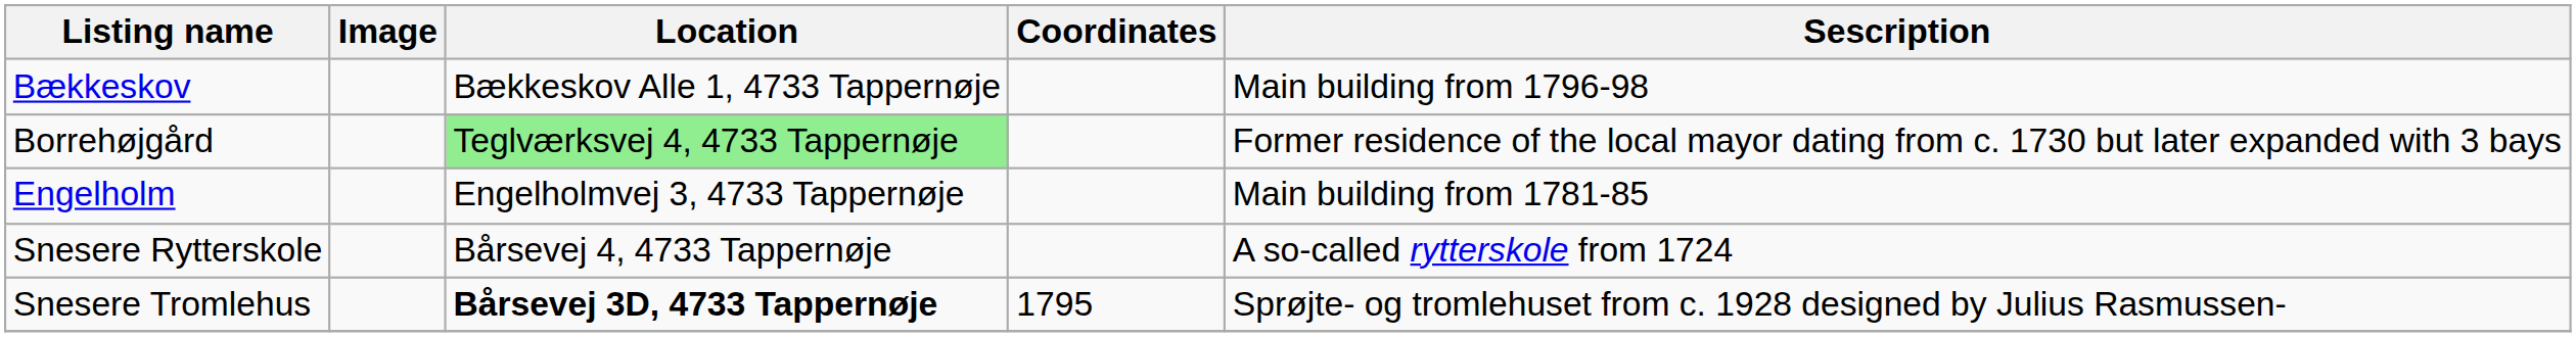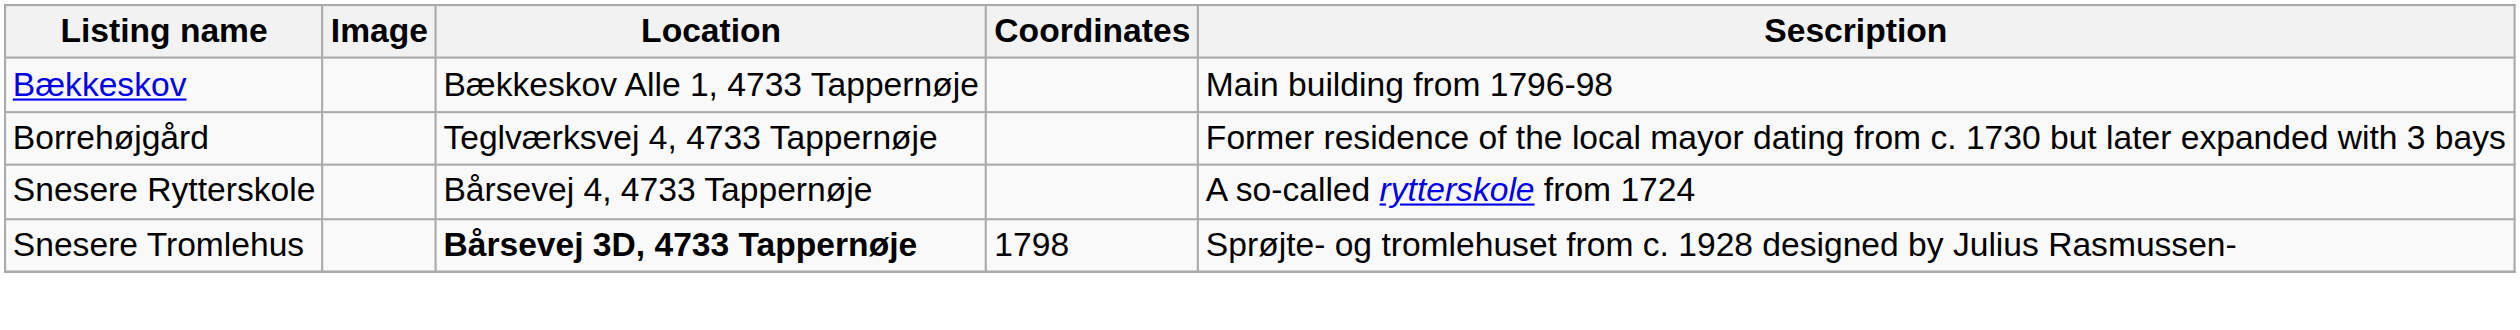 <table class="wikitable sortable">
 <tr>
 <th>Listing name</th>
 <th>Image</th>
 <th>Location</th>
 <th>Coordinates</th>
 <th>Sescription</th>
 </tr>
 <tr>
 <td><a href='#'>Bækkeskov</a></td>
 <td></td>
 <td>Bækkeskov Alle 1, 4733 Tappernøje</td>
 <td></td>
 <td>Main building from 1796-98</td>
 </tr>
 <tr>
 <td>Borrehøjgård</td>
 <td></td>
-<td style="background: lightgreen;">Teglværksvej 4, 4733 Tappernøje</td>
+<td>Teglværksvej 4, 4733 Tappernøje</td>
 <td></td>
 <td>Former residence of the local mayor dating from c. 1730 but later expanded with 3 bays</td>
-</tr>
-<tr>
-<td><a href='#'>Engelholm</a></td>
-<td></td>
-<td>Engelholmvej 3, 4733 Tappernøje</td>
-<td></td>
-<td>Main building from 1781-85</td>
 </tr>
 <tr>
 <td>Snesere Rytterskole</td>
 <td></td>
 <td>Bårsevej 4, 4733 Tappernøje</td>
 <td></td>
 <td>A so-called <em><a href='#'>rytterskole</a></em> from 1724</td>
 </tr>
 <tr>
 <td>Snesere Tromlehus</td>
 <td></td>
 <td><strong>Bårsevej 3D, 4733 Tappernøje</strong></td>
-<td>1795</td>
+<td>1798</td>
 <td>Sprøjte- og tromlehuset from c. 1928 designed by Julius Rasmussen-</td>
 </tr>
 <tr>
 </tr>
 </table>
